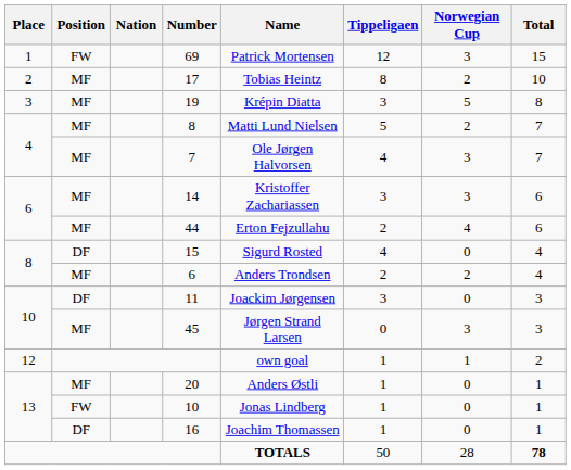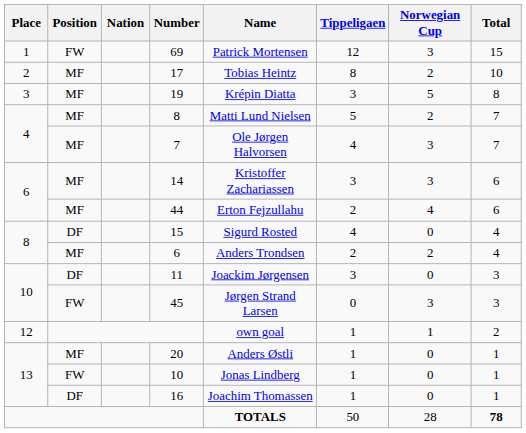 <table class="wikitable" style="font-size: 95%; text-align: center;">
 <tr>
 <th width=60>Place</th>
 <th width=60>Position</th>
 <th width=60>Nation</th>
 <th width=60>Number</th>
 <th width=200>Name</th>
 <th width=80><a href='#'>Tippeligaen</a></th>
 <th width=120><a href='#'>Norwegian Cup</a></th>
 <th width=80><strong>Total</strong></th>
 </tr>
 <tr>
 <td>1</td>
 <td>FW</td>
 <td></td>
 <td>69</td>
 <td><a href='#'>Patrick Mortensen</a></td>
 <td>12</td>
 <td>3</td>
 <td>15</td>
 </tr>
 <tr>
 <td>2</td>
 <td>MF</td>
 <td></td>
 <td>17</td>
 <td><a href='#'>Tobias Heintz</a></td>
 <td>8</td>
 <td>2</td>
 <td>10</td>
 </tr>
 <tr>
 <td>3</td>
 <td>MF</td>
 <td></td>
 <td>19</td>
 <td><a href='#'>Krépin Diatta</a></td>
 <td>3</td>
 <td>5</td>
 <td>8</td>
 </tr>
 <tr>
 <td rowspan="2">4</td>
 <td>MF</td>
 <td></td>
 <td>8</td>
 <td><a href='#'>Matti Lund Nielsen</a></td>
 <td>5</td>
 <td>2</td>
 <td>7</td>
 </tr>
 <tr>
 <td>MF</td>
 <td></td>
 <td>7</td>
 <td><a href='#'>Ole Jørgen Halvorsen</a></td>
 <td>4</td>
 <td>3</td>
 <td>7</td>
 </tr>
 <tr>
 <td rowspan="2">6</td>
 <td>MF</td>
 <td></td>
 <td>14</td>
 <td><a href='#'>Kristoffer Zachariassen</a></td>
 <td>3</td>
 <td>3</td>
 <td>6</td>
 </tr>
 <tr>
 <td>MF</td>
 <td></td>
 <td>44</td>
 <td><a href='#'>Erton Fejzullahu</a></td>
 <td>2</td>
 <td>4</td>
 <td>6</td>
 </tr>
 <tr>
 <td rowspan="2">8</td>
 <td>DF</td>
 <td></td>
 <td>15</td>
 <td><a href='#'>Sigurd Rosted</a></td>
 <td>4</td>
 <td>0</td>
 <td>4</td>
 </tr>
 <tr>
 <td>MF</td>
 <td></td>
 <td>6</td>
 <td><a href='#'>Anders Trondsen</a></td>
 <td>2</td>
 <td>2</td>
 <td>4</td>
 </tr>
 <tr>
 <td rowspan="2">10</td>
 <td>DF</td>
 <td></td>
 <td>11</td>
 <td><a href='#'>Joackim Jørgensen</a></td>
 <td>3</td>
 <td>0</td>
 <td>3</td>
 </tr>
 <tr>
-<td>MF</td>
+<td>FW</td>
 <td></td>
 <td>45</td>
 <td><a href='#'>Jørgen Strand Larsen</a></td>
 <td>0</td>
 <td>3</td>
 <td>3</td>
 </tr>
 <tr>
 <td>12</td>
 <td colspan="3"></td>
 <td><a href='#'>own goal</a></td>
 <td>1</td>
 <td>1</td>
 <td>2</td>
 </tr>
 <tr>
 <td rowspan="3">13</td>
 <td>MF</td>
 <td></td>
 <td>20</td>
 <td><a href='#'>Anders Østli</a></td>
 <td>1</td>
 <td>0</td>
 <td>1</td>
 </tr>
 <tr>
 <td>FW</td>
 <td></td>
 <td>10</td>
 <td><a href='#'>Jonas Lindberg</a></td>
 <td>1</td>
 <td>0</td>
 <td>1</td>
 </tr>
 <tr>
 <td>DF</td>
 <td></td>
 <td>16</td>
 <td><a href='#'>Joachim Thomassen</a></td>
 <td>1</td>
 <td>0</td>
 <td>1</td>
 </tr>
 <tr>
 <td colspan="4"></td>
 <td><strong>TOTALS</strong></td>
 <td>50</td>
 <td>28</td>
 <td><strong>78</strong></td>
 </tr>
 </table>
